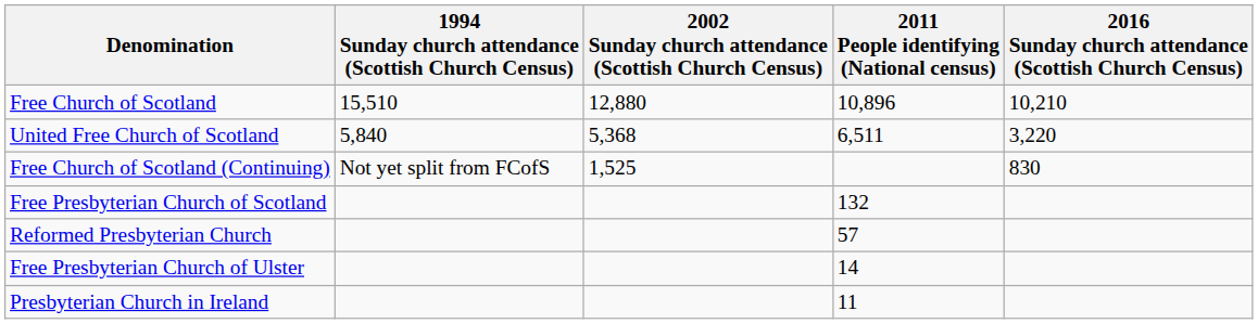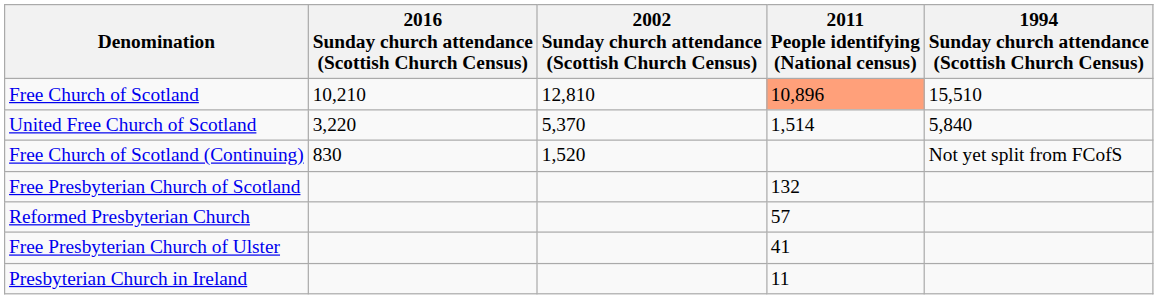 <table class="wikitable">
 <tr>
 <th>Denomination</th>
-<th>1994<br>Sunday church attendance<br>(Scottish Church Census)</th>
+<th>2016<br>Sunday church attendance<br>(Scottish Church Census)</th>
 <th>2002<br>Sunday church attendance<br>(Scottish Church Census)</th>
 <th>2011<br>People identifying<br>(National census)</th>
-<th>2016<br>Sunday church attendance<br>(Scottish Church Census)</th>
+<th>1994<br>Sunday church attendance<br>(Scottish Church Census)</th>
 </tr>
 <tr>
 <td><a href='#'>Free Church of Scotland</a></td>
+<td>10,210</td>
+<td>12,810</td>
+<td style="background: lightsalmon;">10,896</td>
 <td>15,510</td>
-<td>12,880</td>
-<td>10,896</td>
-<td>10,210</td>
 </tr>
 <tr>
 <td><a href='#'>United Free Church of Scotland</a></td>
+<td>3,220</td>
+<td>5,370</td>
+<td>1,514</td>
 <td>5,840</td>
-<td>5,368</td>
-<td>6,511</td>
-<td>3,220</td>
 </tr>
 <tr>
 <td><a href='#'>Free Church of Scotland (Continuing)</a></td>
+<td>830</td>
+<td>1,520</td>
+<td></td>
 <td>Not yet split from FCofS</td>
-<td>1,525</td>
-<td></td>
-<td>830</td>
 </tr>
 <tr>
 <td><a href='#'>Free Presbyterian Church of Scotland</a></td>
 <td></td>
 <td></td>
 <td>132</td>
 <td></td>
 </tr>
 <tr>
 <td><a href='#'>Reformed Presbyterian Church</a></td>
 <td></td>
 <td></td>
 <td>57</td>
 <td></td>
 </tr>
 <tr>
 <td><a href='#'>Free Presbyterian Church of Ulster</a></td>
 <td></td>
 <td></td>
-<td>14</td>
+<td>41</td>
 <td></td>
 </tr>
 <tr>
 <td><a href='#'>Presbyterian Church in Ireland</a></td>
 <td></td>
 <td></td>
 <td>11</td>
 <td></td>
 </tr>
 </table>
